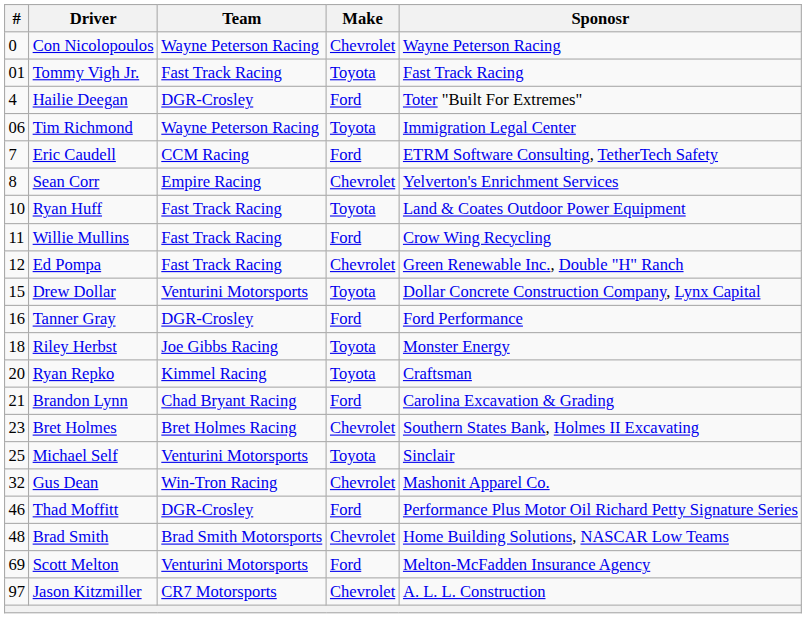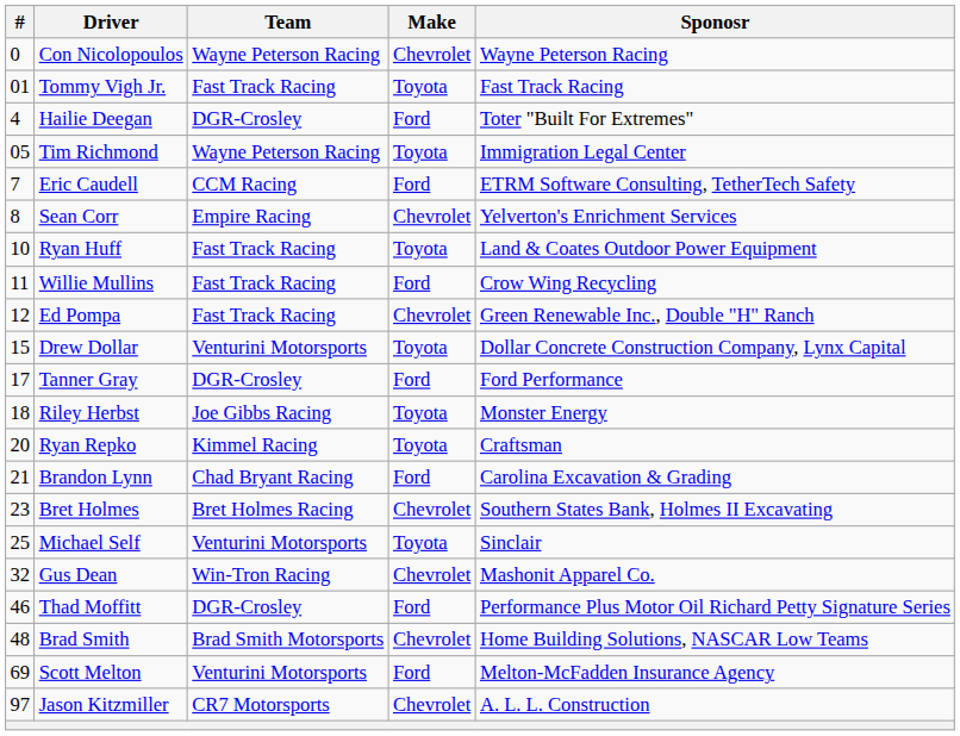 <table class="wikitable" style="font-size:95%">
 <tr>
 <th>#</th>
 <th>Driver</th>
 <th>Team</th>
 <th>Make</th>
 <th>Sponosr</th>
 </tr>
 <tr>
 <td>0</td>
 <td><a href='#'>Con Nicolopoulos</a></td>
 <td><a href='#'>Wayne Peterson Racing</a></td>
 <td><a href='#'>Chevrolet</a></td>
 <td><a href='#'>Wayne Peterson Racing</a></td>
 </tr>
 <tr>
 <td>01</td>
 <td><a href='#'>Tommy Vigh Jr.</a></td>
 <td><a href='#'>Fast Track Racing</a></td>
 <td><a href='#'>Toyota</a></td>
 <td><a href='#'>Fast Track Racing</a></td>
 </tr>
 <tr>
 <td>4</td>
 <td><a href='#'>Hailie Deegan</a></td>
 <td><a href='#'>DGR-Crosley</a></td>
 <td><a href='#'>Ford</a></td>
 <td><a href='#'>Toter</a> "Built For Extremes"</td>
 </tr>
 <tr>
-<td>06</td>
+<td>05</td>
 <td><a href='#'>Tim Richmond</a></td>
 <td><a href='#'>Wayne Peterson Racing</a></td>
 <td><a href='#'>Toyota</a></td>
 <td><a href='#'>Immigration Legal Center</a></td>
 </tr>
 <tr>
 <td>7</td>
 <td><a href='#'>Eric Caudell</a></td>
 <td><a href='#'>CCM Racing</a></td>
 <td><a href='#'>Ford</a></td>
 <td><a href='#'>ETRM Software Consulting</a>, <a href='#'>TetherTech Safety</a></td>
 </tr>
 <tr>
 <td>8</td>
 <td><a href='#'>Sean Corr</a></td>
 <td><a href='#'>Empire Racing</a></td>
 <td><a href='#'>Chevrolet</a></td>
 <td><a href='#'>Yelverton's Enrichment Services</a></td>
 </tr>
 <tr>
 <td>10</td>
 <td><a href='#'>Ryan Huff</a></td>
 <td><a href='#'>Fast Track Racing</a></td>
 <td><a href='#'>Toyota</a></td>
 <td><a href='#'>Land & Coates Outdoor Power Equipment</a></td>
 </tr>
 <tr>
 <td>11</td>
 <td><a href='#'>Willie Mullins</a></td>
 <td><a href='#'>Fast Track Racing</a></td>
 <td><a href='#'>Ford</a></td>
 <td><a href='#'>Crow Wing Recycling</a></td>
 </tr>
 <tr>
 <td>12</td>
 <td><a href='#'>Ed Pompa</a></td>
 <td><a href='#'>Fast Track Racing</a></td>
 <td><a href='#'>Chevrolet</a></td>
 <td><a href='#'>Green Renewable Inc.</a>, <a href='#'>Double "H" Ranch</a></td>
 </tr>
 <tr>
 <td>15</td>
 <td><a href='#'>Drew Dollar</a></td>
 <td><a href='#'>Venturini Motorsports</a></td>
 <td><a href='#'>Toyota</a></td>
 <td><a href='#'>Dollar Concrete Construction Company</a>, <a href='#'>Lynx Capital</a></td>
 </tr>
 <tr>
-<td>16</td>
+<td>17</td>
 <td><a href='#'>Tanner Gray</a></td>
 <td><a href='#'>DGR-Crosley</a></td>
 <td><a href='#'>Ford</a></td>
 <td><a href='#'>Ford Performance</a></td>
 </tr>
 <tr>
 <td>18</td>
 <td><a href='#'>Riley Herbst</a></td>
 <td><a href='#'>Joe Gibbs Racing</a></td>
 <td><a href='#'>Toyota</a></td>
 <td><a href='#'>Monster Energy</a></td>
 </tr>
 <tr>
 <td>20</td>
 <td><a href='#'>Ryan Repko</a></td>
 <td><a href='#'>Kimmel Racing</a></td>
 <td><a href='#'>Toyota</a></td>
 <td><a href='#'>Craftsman</a></td>
 </tr>
 <tr>
 <td>21</td>
 <td><a href='#'>Brandon Lynn</a></td>
 <td><a href='#'>Chad Bryant Racing</a></td>
 <td><a href='#'>Ford</a></td>
 <td><a href='#'>Carolina Excavation & Grading</a></td>
 </tr>
 <tr>
 <td>23</td>
 <td><a href='#'>Bret Holmes</a></td>
 <td><a href='#'>Bret Holmes Racing</a></td>
 <td><a href='#'>Chevrolet</a></td>
 <td><a href='#'>Southern States Bank</a>, <a href='#'>Holmes II Excavating</a></td>
 </tr>
 <tr>
 <td>25</td>
 <td><a href='#'>Michael Self</a></td>
 <td><a href='#'>Venturini Motorsports</a></td>
 <td><a href='#'>Toyota</a></td>
 <td><a href='#'>Sinclair</a></td>
 </tr>
 <tr>
 <td>32</td>
 <td><a href='#'>Gus Dean</a></td>
 <td><a href='#'>Win-Tron Racing</a></td>
 <td><a href='#'>Chevrolet</a></td>
 <td><a href='#'>Mashonit Apparel Co.</a></td>
 </tr>
 <tr>
 <td>46</td>
 <td><a href='#'>Thad Moffitt</a></td>
 <td><a href='#'>DGR-Crosley</a></td>
 <td><a href='#'>Ford</a></td>
 <td><a href='#'>Performance Plus Motor Oil Richard Petty Signature Series</a></td>
 </tr>
 <tr>
 <td>48</td>
 <td><a href='#'>Brad Smith</a></td>
 <td><a href='#'>Brad Smith Motorsports</a></td>
 <td><a href='#'>Chevrolet</a></td>
 <td><a href='#'>Home Building Solutions</a>, <a href='#'>NASCAR Low Teams</a></td>
 </tr>
 <tr>
 <td>69</td>
 <td><a href='#'>Scott Melton</a></td>
 <td><a href='#'>Venturini Motorsports</a></td>
 <td><a href='#'>Ford</a></td>
 <td><a href='#'>Melton-McFadden Insurance Agency</a></td>
 </tr>
 <tr>
 <td>97</td>
 <td><a href='#'>Jason Kitzmiller</a></td>
 <td><a href='#'>CR7 Motorsports</a></td>
 <td><a href='#'>Chevrolet</a></td>
 <td><a href='#'>A. L. L. Construction</a></td>
 </tr>
 <tr>
 <th colspan="5"></th>
 </tr>
 </table>
